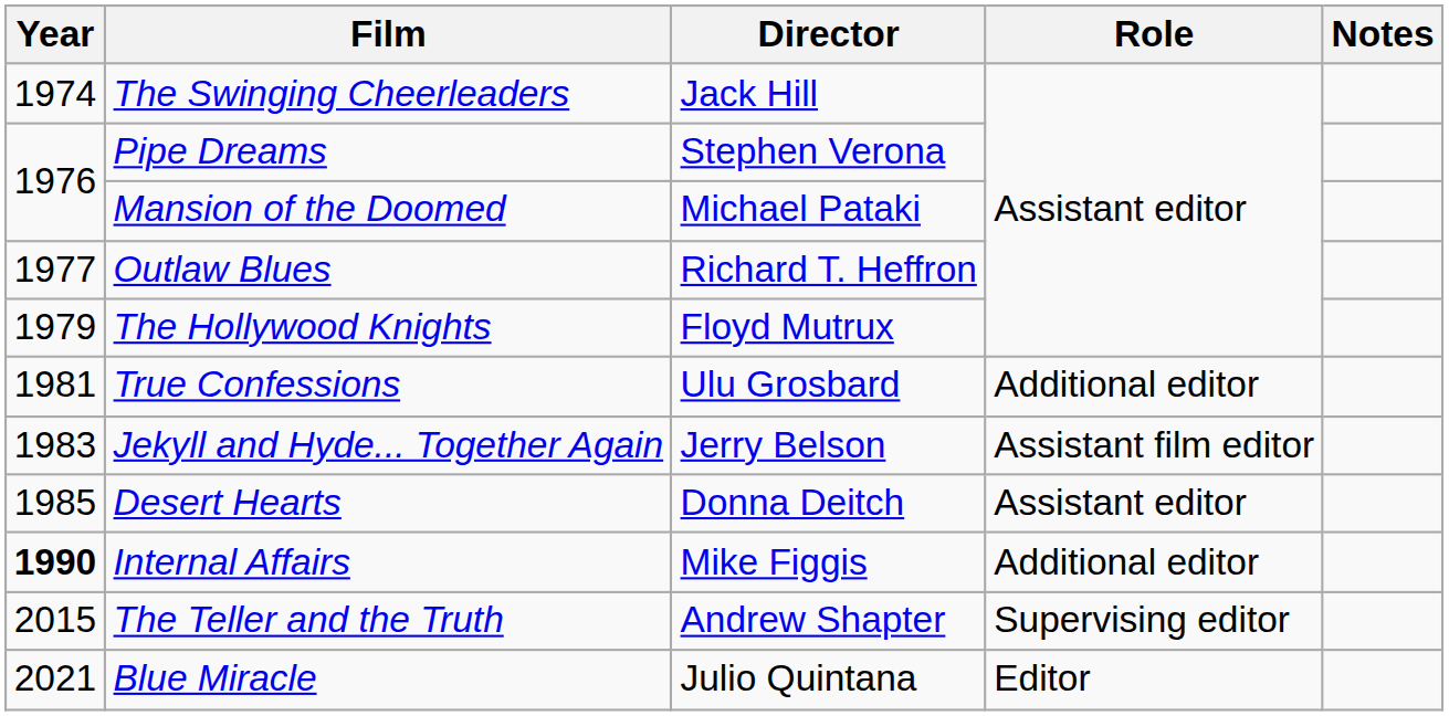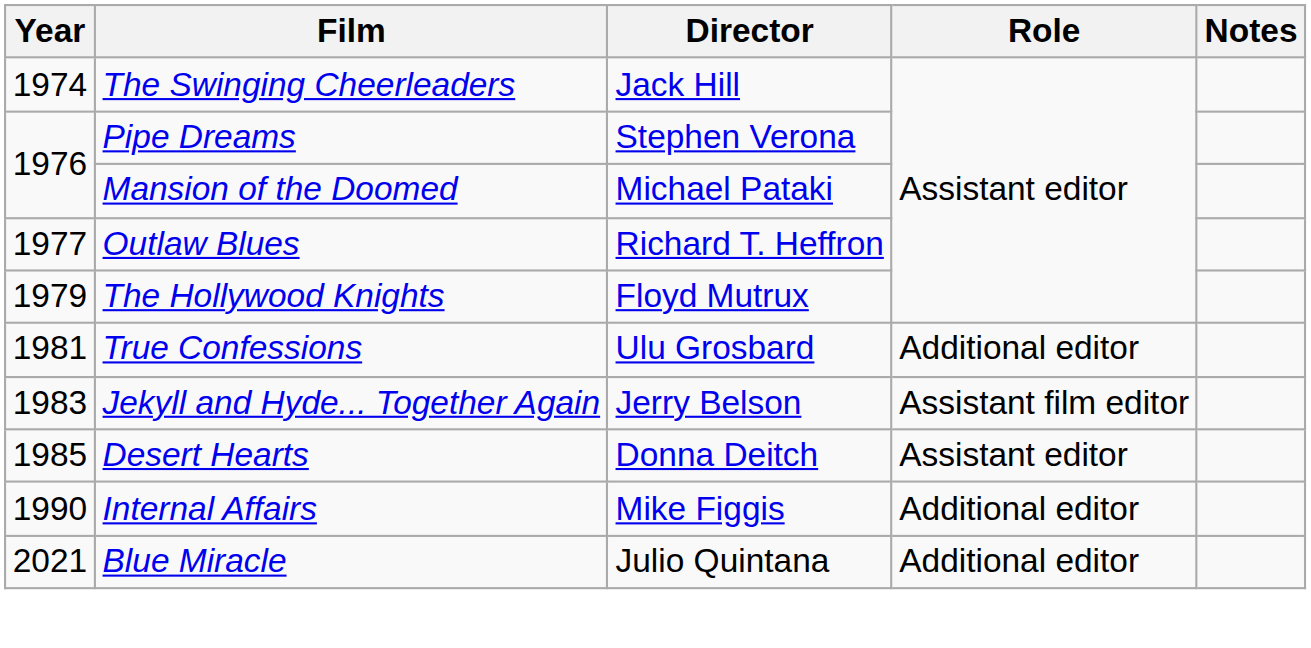 <table class="wikitable">
 <tr>
 <th>Year</th>
 <th>Film</th>
 <th>Director</th>
 <th>Role</th>
 <th>Notes</th>
 </tr>
 <tr>
 <td>1974</td>
 <td><em><a href='#'>The Swinging Cheerleaders</a></em></td>
 <td><a href='#'>Jack Hill</a></td>
 <td rowspan=5>Assistant editor</td>
 <td></td>
 </tr>
 <tr>
 <td rowspan=2>1976</td>
 <td><em><a href='#'>Pipe Dreams</a></em></td>
 <td><a href='#'>Stephen Verona</a></td>
 <td></td>
 </tr>
 <tr>
 <td><em><a href='#'>Mansion of the Doomed</a></em></td>
 <td><a href='#'>Michael Pataki</a></td>
 <td></td>
 </tr>
 <tr>
 <td>1977</td>
 <td><em><a href='#'>Outlaw Blues</a></em></td>
 <td><a href='#'>Richard T. Heffron</a></td>
 <td><small></small></td>
 </tr>
 <tr>
 <td>1979</td>
 <td><em><a href='#'>The Hollywood Knights</a></em></td>
 <td><a href='#'>Floyd Mutrux</a></td>
 <td></td>
 </tr>
 <tr>
 <td>1981</td>
 <td><em><a href='#'>True Confessions</a></em></td>
 <td><a href='#'>Ulu Grosbard</a></td>
 <td>Additional editor</td>
 <td></td>
 </tr>
 <tr>
 <td>1983</td>
 <td><em><a href='#'>Jekyll and Hyde... Together Again</a></em></td>
 <td><a href='#'>Jerry Belson</a></td>
 <td>Assistant film editor</td>
 <td></td>
 </tr>
 <tr>
 <td>1985</td>
 <td><em><a href='#'>Desert Hearts</a></em></td>
 <td><a href='#'>Donna Deitch</a></td>
 <td>Assistant editor</td>
 <td></td>
 </tr>
 <tr>
-<td><strong>1990</strong></td>
+<td>1990</td>
 <td><em><a href='#'>Internal Affairs</a></em></td>
 <td><a href='#'>Mike Figgis</a></td>
 <td>Additional editor</td>
 <td></td>
 </tr>
 <tr>
-<td>2015</td>
-<td><em><a href='#'>The Teller and the Truth</a></em></td>
-<td><a href='#'>Andrew Shapter</a></td>
-<td>Supervising editor</td>
-<td></td>
-</tr>
-<tr>
 <td>2021</td>
 <td><em><a href='#'>Blue Miracle</a></em></td>
 <td>Julio Quintana</td>
-<td>Editor</td>
+<td>Additional editor</td>
 <td></td>
 </tr>
 </table>
